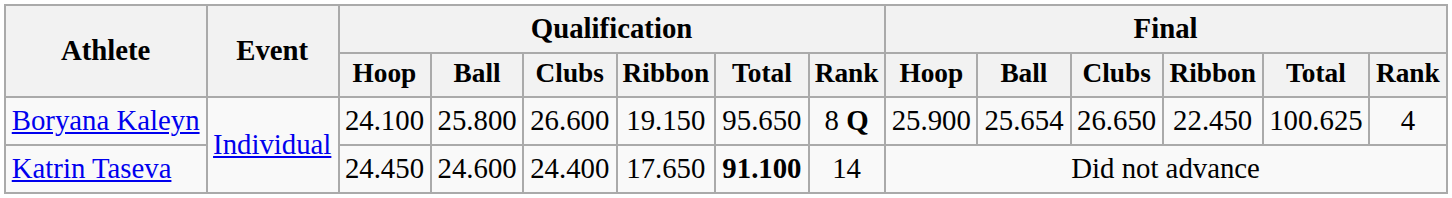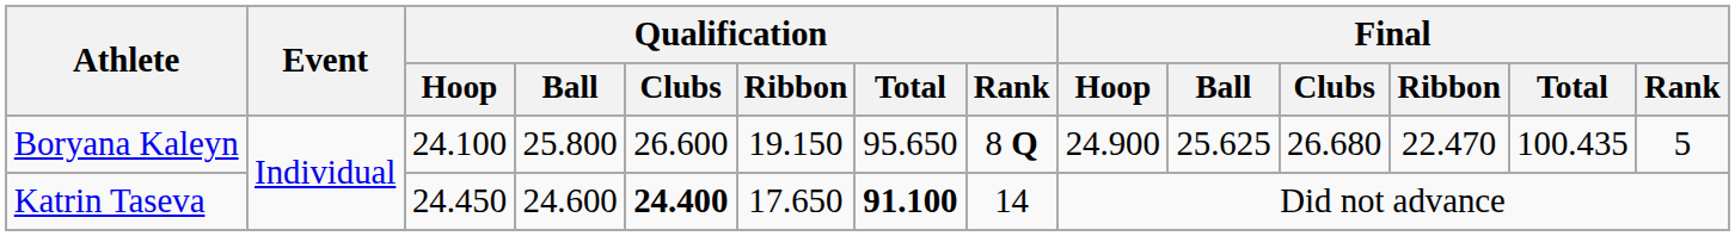 <table class=wikitable style="font-size:90%">
 <tr>
 <th rowspan=2>Athlete</th>
 <th rowspan=2>Event</th>
 <th colspan=6>Qualification</th>
 <th colspan=6>Final</th>
 </tr>
 <tr style="font-size:95%">
 <th>Hoop</th>
 <th>Ball</th>
 <th>Clubs</th>
 <th>Ribbon</th>
 <th>Total</th>
 <th>Rank</th>
 <th>Hoop</th>
 <th>Ball</th>
 <th>Clubs</th>
 <th>Ribbon</th>
 <th>Total</th>
 <th>Rank</th>
 </tr>
 <tr align=center>
 <td align=left><a href='#'>Boryana Kaleyn</a></td>
 <td align=left rowspan=2><a href='#'>Individual</a></td>
 <td>24.100</td>
 <td>25.800</td>
 <td>26.600</td>
 <td>19.150</td>
 <td>95.650</td>
 <td>8 <strong>Q</strong></td>
-<td>25.900</td>
-<td>25.654</td>
-<td>26.650</td>
-<td>22.450</td>
-<td>100.625</td>
-<td>4</td>
+<td>24.900</td>
+<td>25.625</td>
+<td>26.680</td>
+<td>22.470</td>
+<td>100.435</td>
+<td>5</td>
 </tr>
 <tr align=center>
 <td align=left><a href='#'>Katrin Taseva</a></td>
 <td>24.450</td>
 <td>24.600</td>
-<td>24.400</td>
+<td><strong>24.400</strong></td>
 <td>17.650</td>
 <td><strong>91.100</strong></td>
 <td>14</td>
 <td colspan=6>Did not advance</td>
 </tr>
 </table>
